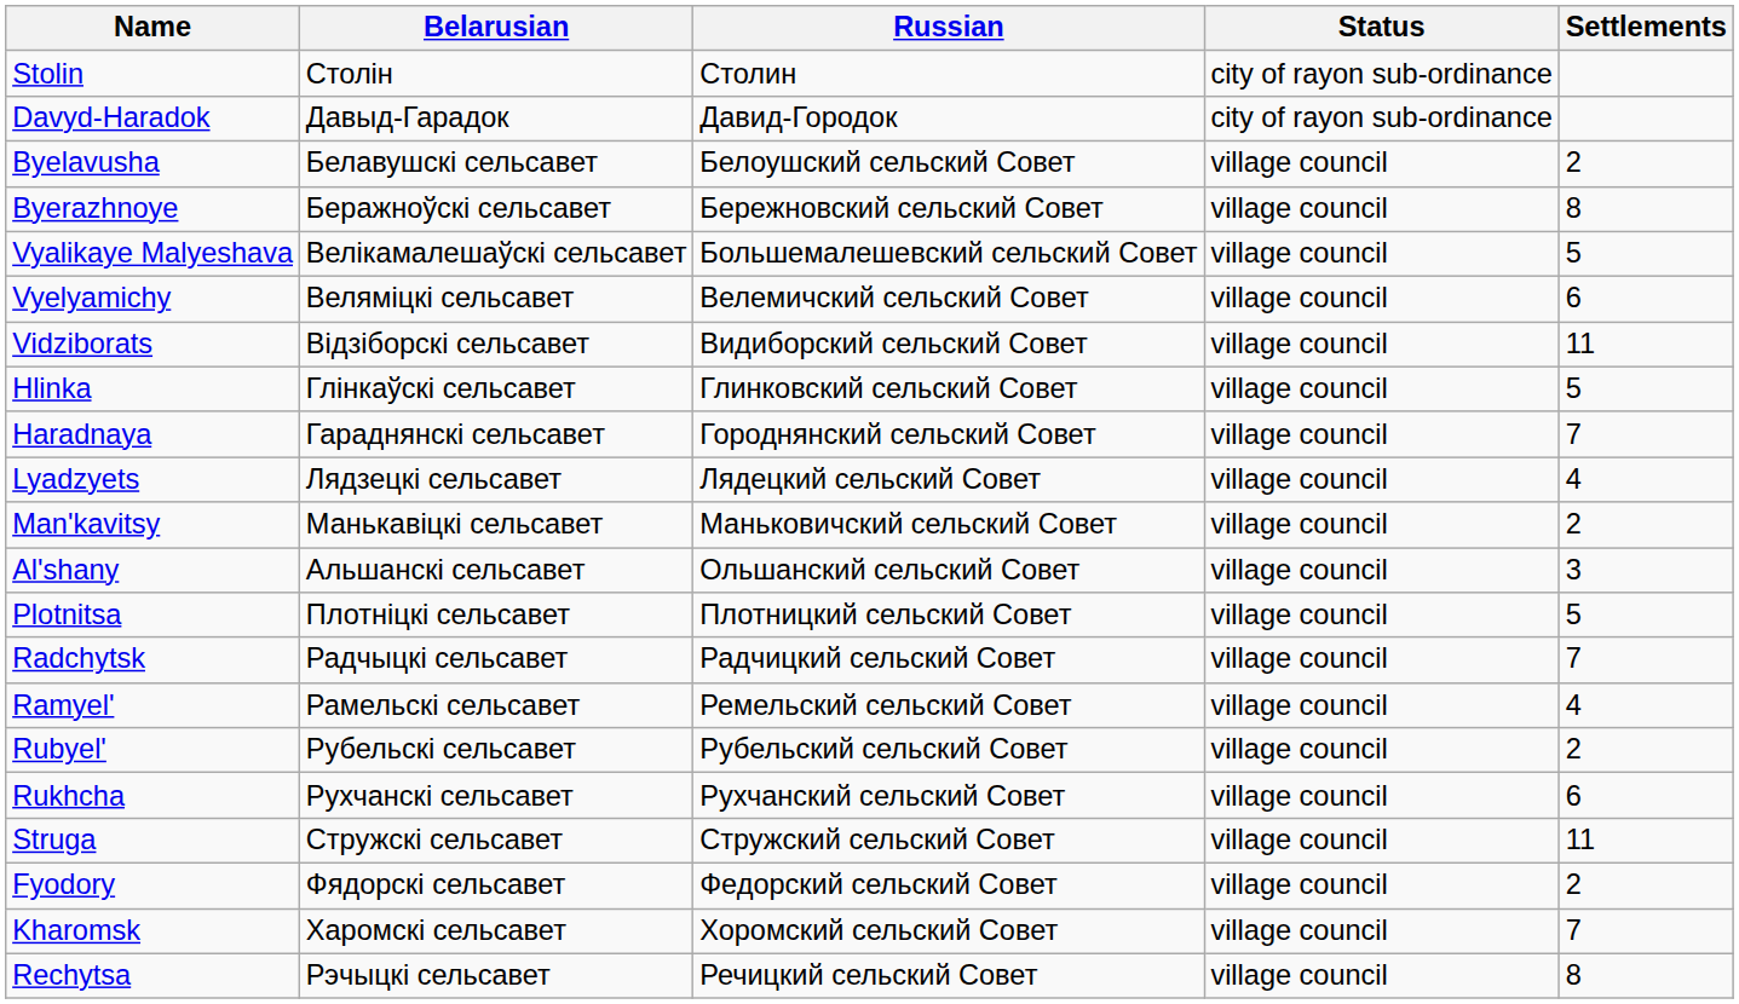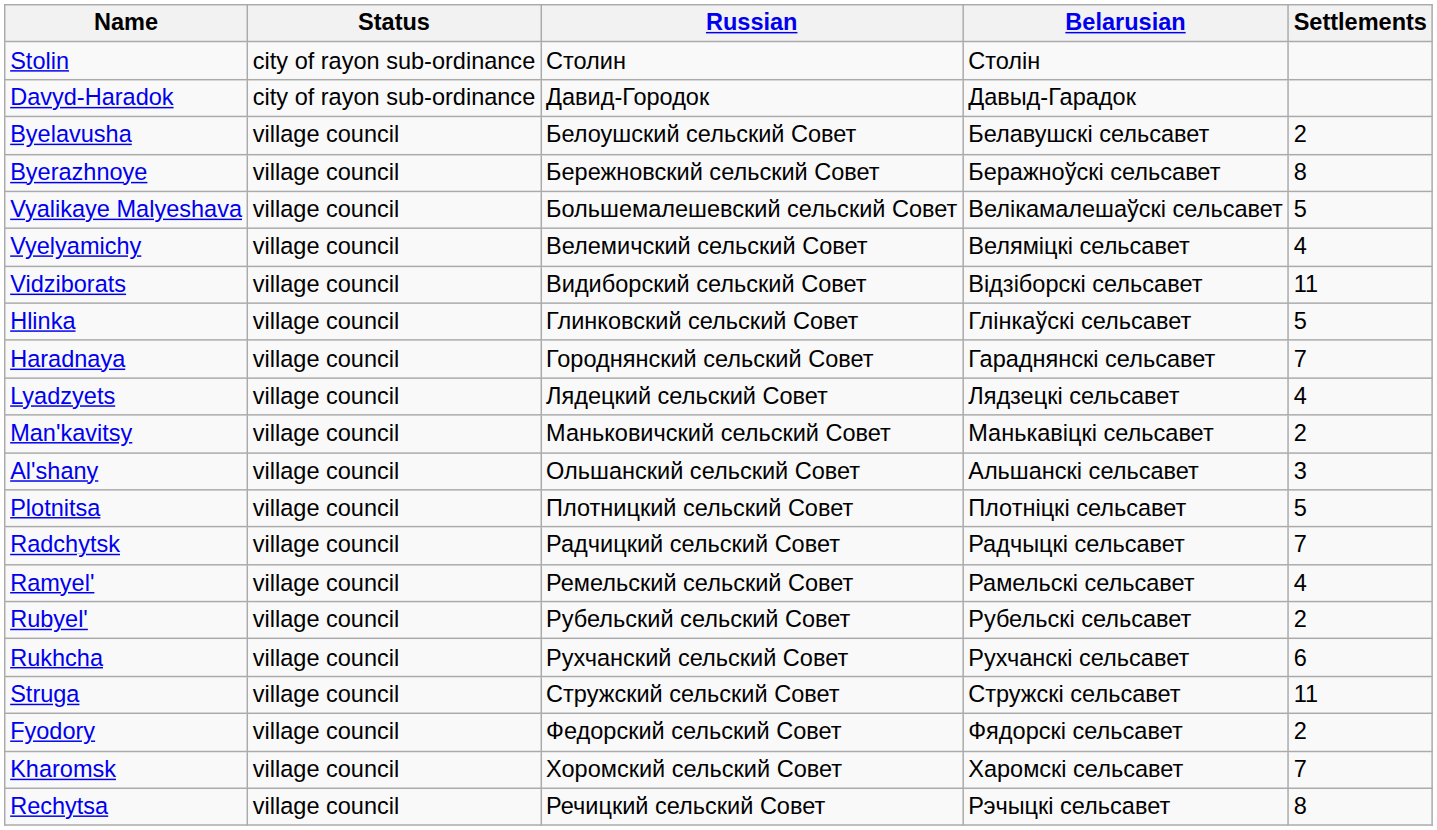 <table class="wikitable sortable">
 <tr>
 <th>Name</th>
+<th>Status</th>
+<th><a href='#'>Russian</a></th>
 <th><a href='#'>Belarusian</a></th>
-<th><a href='#'>Russian</a></th>
-<th>Status</th>
 <th>Settlements</th>
 </tr>
 <tr>
 <td><a href='#'>Stolin</a></td>
+<td>city of rayon sub-ordinance</td>
+<td>Столин</td>
 <td>Столін</td>
-<td>Столин</td>
-<td>city of rayon sub-ordinance</td>
 <td></td>
 </tr>
 <tr>
 <td><a href='#'>Davyd-Haradok</a></td>
+<td>city of rayon sub-ordinance</td>
+<td>Давид-Городок</td>
 <td>Давыд-Гарадок</td>
-<td>Давид-Городок</td>
-<td>city of rayon sub-ordinance</td>
 <td></td>
 </tr>
 <tr>
 <td><a href='#'>Byelavusha</a></td>
+<td>village council</td>
+<td>Белоушский сельский Совет</td>
 <td>Белавушскі сельсавет</td>
-<td>Белоушский сельский Совет</td>
-<td>village council</td>
 <td>2</td>
 </tr>
 <tr>
 <td><a href='#'>Byerazhnoye</a></td>
+<td>village council</td>
+<td>Бережновский сельский Совет</td>
 <td>Беражноўскі сельсавет</td>
-<td>Бережновский сельский Совет</td>
-<td>village council</td>
 <td>8</td>
 </tr>
 <tr>
 <td><a href='#'>Vyalikaye Malyeshava</a></td>
+<td>village council</td>
+<td>Большемалешевский сельский Совет</td>
 <td>Велікамалешаўскі сельсавет</td>
-<td>Большемалешевский сельский Совет</td>
-<td>village council</td>
 <td>5</td>
 </tr>
 <tr>
 <td><a href='#'>Vyelyamichy</a></td>
+<td>village council</td>
+<td>Велемичский сельский Совет</td>
 <td>Веляміцкі сельсавет</td>
-<td>Велемичский сельский Совет</td>
-<td>village council</td>
-<td>6</td>
+<td>4</td>
 </tr>
 <tr>
 <td><a href='#'>Vidziborats</a></td>
+<td>village council</td>
+<td>Видиборский сельский Совет</td>
 <td>Відзіборскі сельсавет</td>
-<td>Видиборский сельский Совет</td>
-<td>village council</td>
 <td>11</td>
 </tr>
 <tr>
 <td><a href='#'>Hlinka</a></td>
+<td>village council</td>
+<td>Глинковский сельский Совет</td>
 <td>Глінкаўскі сельсавет</td>
-<td>Глинковский сельский Совет</td>
-<td>village council</td>
 <td>5</td>
 </tr>
 <tr>
 <td><a href='#'>Haradnaya</a></td>
+<td>village council</td>
+<td>Городнянский сельский Совет</td>
 <td>Гараднянскі сельсавет</td>
-<td>Городнянский сельский Совет</td>
-<td>village council</td>
 <td>7</td>
 </tr>
 <tr>
 <td><a href='#'>Lyadzyets</a></td>
+<td>village council</td>
+<td>Лядецкий сельский Совет</td>
 <td>Лядзецкі сельсавет</td>
-<td>Лядецкий сельский Совет</td>
-<td>village council</td>
 <td>4</td>
 </tr>
 <tr>
 <td><a href='#'>Man'kavitsy</a></td>
+<td>village council</td>
+<td>Маньковичский сельский Совет</td>
 <td>Манькавіцкі сельсавет</td>
-<td>Маньковичский сельский Совет</td>
-<td>village council</td>
 <td>2</td>
 </tr>
 <tr>
 <td><a href='#'>Al'shany</a></td>
+<td>village council</td>
+<td>Ольшанский сельский Совет</td>
 <td>Альшанскі сельсавет</td>
-<td>Ольшанский сельский Совет</td>
-<td>village council</td>
 <td>3</td>
 </tr>
 <tr>
 <td><a href='#'>Plotnitsa</a></td>
+<td>village council</td>
+<td>Плотницкий сельский Совет</td>
 <td>Плотніцкі сельсавет</td>
-<td>Плотницкий сельский Совет</td>
-<td>village council</td>
 <td>5</td>
 </tr>
 <tr>
 <td><a href='#'>Radchytsk</a></td>
+<td>village council</td>
+<td>Радчицкий сельский Совет</td>
 <td>Радчыцкі сельсавет</td>
-<td>Радчицкий сельский Совет</td>
-<td>village council</td>
 <td>7</td>
 </tr>
 <tr>
 <td><a href='#'>Ramyel'</a></td>
+<td>village council</td>
+<td>Ремельский сельский Совет</td>
 <td>Рамельскі сельсавет</td>
-<td>Ремельский сельский Совет</td>
-<td>village council</td>
 <td>4</td>
 </tr>
 <tr>
 <td><a href='#'>Rubyel'</a></td>
+<td>village council</td>
+<td>Рубельский сельский Совет</td>
 <td>Рубельскі сельсавет</td>
-<td>Рубельский сельский Совет</td>
-<td>village council</td>
 <td>2</td>
 </tr>
 <tr>
 <td><a href='#'>Rukhcha</a></td>
+<td>village council</td>
+<td>Рухчанский сельский Совет</td>
 <td>Рухчанскі сельсавет</td>
-<td>Рухчанский сельский Совет</td>
-<td>village council</td>
 <td>6</td>
 </tr>
 <tr>
 <td><a href='#'>Struga</a></td>
+<td>village council</td>
+<td>Стружский сельский Совет</td>
 <td>Стружскі сельсавет</td>
-<td>Стружский сельский Совет</td>
-<td>village council</td>
 <td>11</td>
 </tr>
 <tr>
 <td><a href='#'>Fyodory</a></td>
+<td>village council</td>
+<td>Федорский сельский Совет</td>
 <td>Фядорскі сельсавет</td>
-<td>Федорский сельский Совет</td>
-<td>village council</td>
 <td>2</td>
 </tr>
 <tr>
 <td><a href='#'>Kharomsk</a></td>
+<td>village council</td>
+<td>Хоромский сельский Совет</td>
 <td>Харомскі сельсавет</td>
-<td>Хоромский сельский Совет</td>
-<td>village council</td>
 <td>7</td>
 </tr>
 <tr>
 <td><a href='#'>Rechytsa</a></td>
+<td>village council</td>
+<td>Речицкий сельский Совет</td>
 <td>Рэчыцкі сельсавет</td>
-<td>Речицкий сельский Совет</td>
-<td>village council</td>
 <td>8</td>
 </tr>
 </table>
